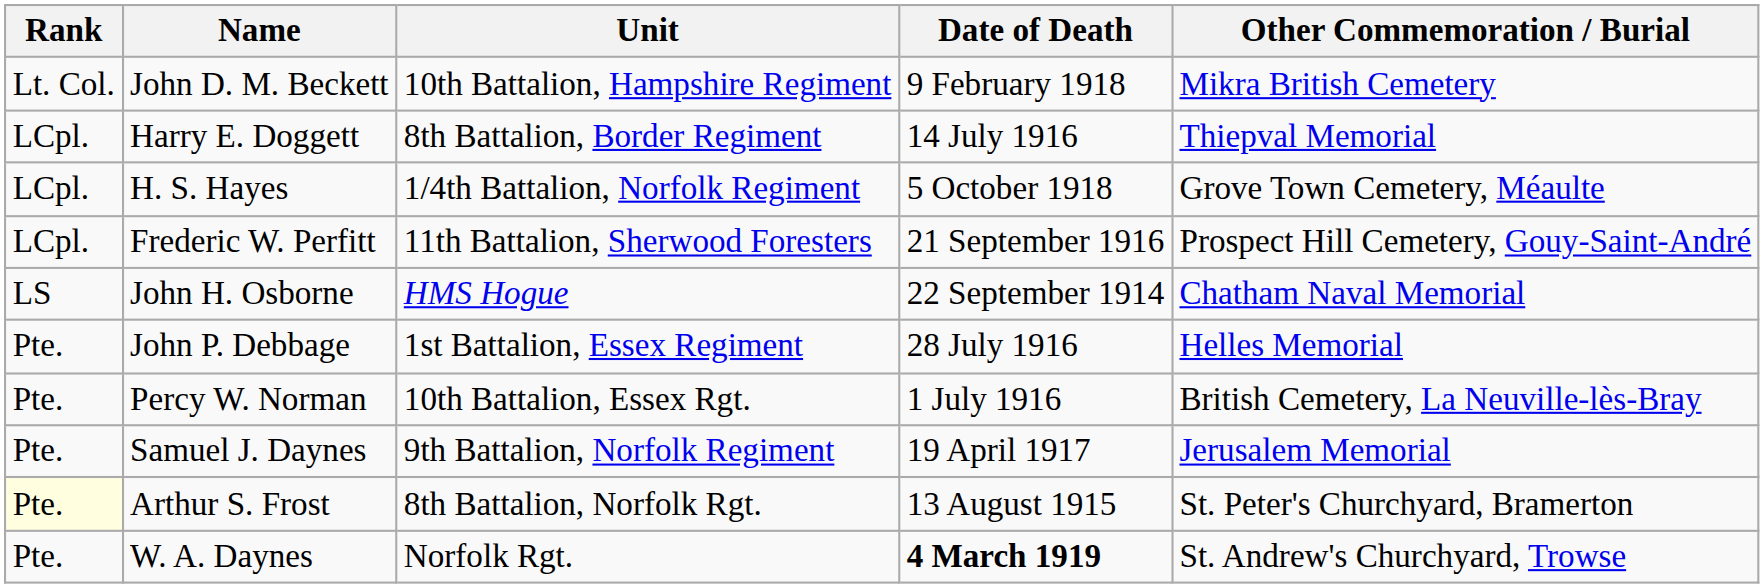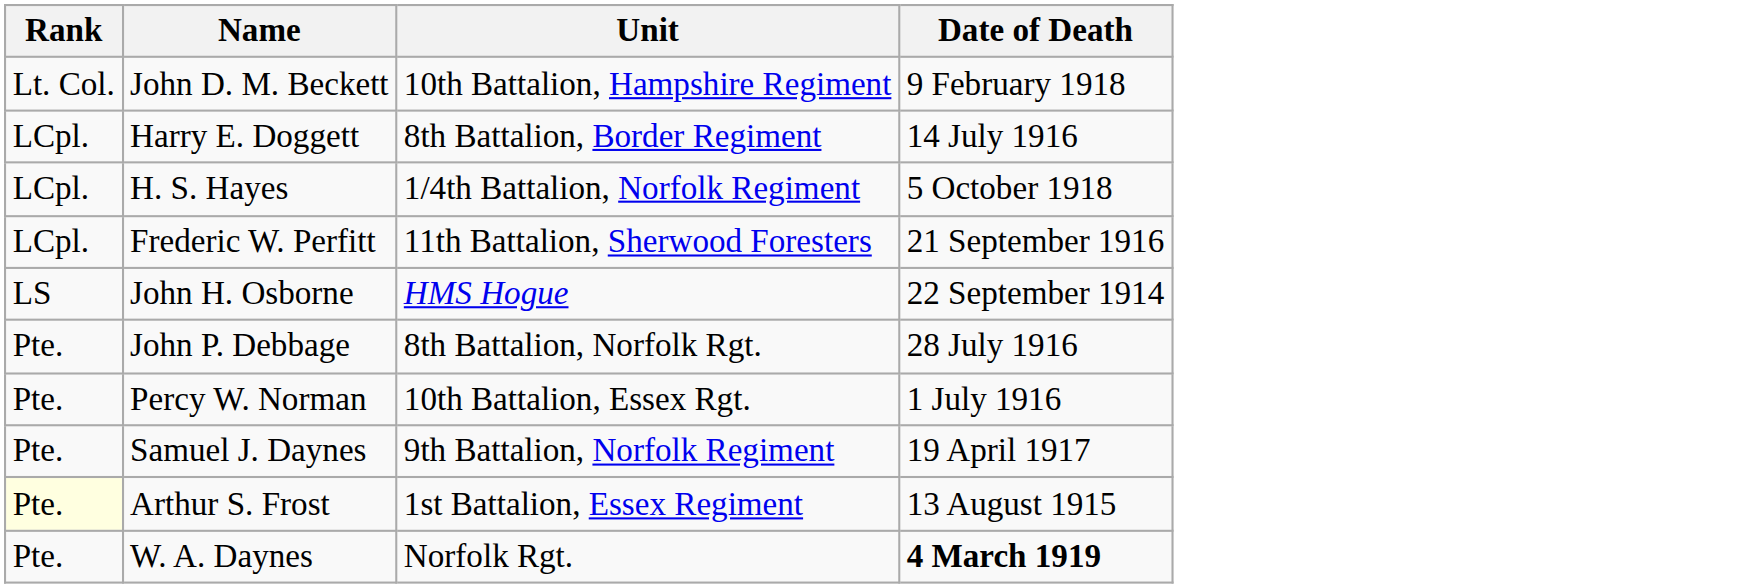 <table class="wikitable">
 <tr>
 <th>Rank</th>
 <th>Name</th>
 <th>Unit</th>
 <th>Date of Death</th>
-<th>Other Commemoration / Burial</th>
 </tr>
 <tr>
 <td>Lt. Col.</td>
 <td>John D. M. Beckett</td>
 <td>10th Battalion, <a href='#'>Hampshire Regiment</a></td>
 <td>9 February 1918</td>
-<td><a href='#'>Mikra British Cemetery</a></td>
 </tr>
 <tr>
 <td>LCpl.</td>
 <td>Harry E. Doggett</td>
 <td>8th Battalion, <a href='#'>Border Regiment</a></td>
 <td>14 July 1916</td>
-<td><a href='#'>Thiepval Memorial</a></td>
 </tr>
 <tr>
 <td>LCpl.</td>
 <td>H. S. Hayes</td>
 <td>1/4th Battalion, <a href='#'>Norfolk Regiment</a></td>
 <td>5 October 1918</td>
-<td>Grove Town Cemetery, <a href='#'>Méaulte</a></td>
 </tr>
 <tr>
 <td>LCpl.</td>
 <td>Frederic W. Perfitt</td>
 <td>11th Battalion, <a href='#'>Sherwood Foresters</a></td>
 <td>21 September 1916</td>
-<td>Prospect Hill Cemetery, <a href='#'>Gouy-Saint-André</a></td>
 </tr>
 <tr>
 <td>LS</td>
 <td>John H. Osborne</td>
 <td><em><a href='#'>HMS Hogue</a></em></td>
 <td>22 September 1914</td>
-<td><a href='#'>Chatham Naval Memorial</a></td>
 </tr>
 <tr>
 <td>Pte.</td>
 <td>John P. Debbage</td>
-<td>1st Battalion, <a href='#'>Essex Regiment</a></td>
+<td>8th Battalion, Norfolk Rgt.</td>
 <td>28 July 1916</td>
-<td><a href='#'>Helles Memorial</a></td>
 </tr>
 <tr>
 <td>Pte.</td>
 <td>Percy W. Norman</td>
 <td>10th Battalion, Essex Rgt.</td>
 <td>1 July 1916</td>
-<td>British Cemetery, <a href='#'>La Neuville-lès-Bray</a></td>
 </tr>
 <tr>
 <td>Pte.</td>
 <td>Samuel J. Daynes</td>
 <td>9th Battalion, <a href='#'>Norfolk Regiment</a></td>
 <td>19 April 1917</td>
-<td><a href='#'>Jerusalem Memorial</a></td>
 </tr>
 <tr>
 <td style="background: lightyellow;">Pte.</td>
 <td>Arthur S. Frost</td>
-<td>8th Battalion, Norfolk Rgt.</td>
+<td>1st Battalion, <a href='#'>Essex Regiment</a></td>
 <td>13 August 1915</td>
-<td>St. Peter's Churchyard, Bramerton</td>
 </tr>
 <tr>
 <td>Pte.</td>
 <td>W. A. Daynes</td>
 <td>Norfolk Rgt.</td>
 <td><strong>4 March 1919</strong></td>
-<td>St. Andrew's Churchyard, <a href='#'>Trowse</a></td>
 </tr>
 </table>
